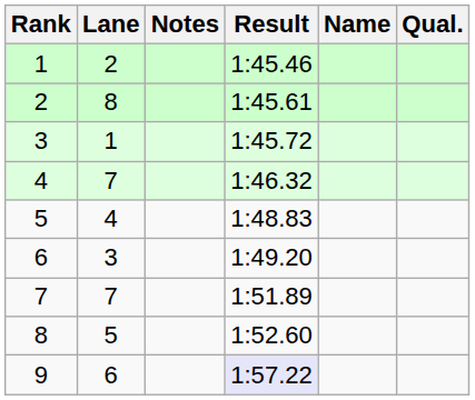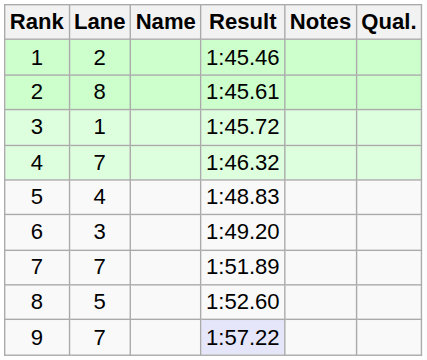 <table class="wikitable sortable" style="text-align:center">
 <tr>
 <th>Rank</th>
 <th>Lane</th>
+<th>Name</th>
+<th>Result</th>
 <th>Notes</th>
-<th>Result</th>
-<th>Name</th>
 <th>Qual.</th>
 </tr>
 <tr bgcolor=ccffcc>
 <td>1</td>
 <td>2</td>
+<td align="left"></td>
+<td>1:45.46</td>
 <td></td>
-<td>1:45.46</td>
-<td align="left"></td>
 <td></td>
 </tr>
 <tr bgcolor=ccffcc>
 <td>2</td>
 <td>8</td>
+<td align="left"></td>
+<td>1:45.61</td>
 <td></td>
-<td>1:45.61</td>
-<td align="left"></td>
 <td></td>
 </tr>
 <tr bgcolor=ddffdd>
 <td>3</td>
 <td>1</td>
+<td align="left"></td>
+<td>1:45.72</td>
 <td></td>
-<td>1:45.72</td>
-<td align="left"></td>
 <td></td>
 </tr>
 <tr bgcolor=ddffdd>
 <td>4</td>
 <td>7</td>
+<td align="left"></td>
+<td>1:46.32</td>
 <td></td>
-<td>1:46.32</td>
-<td align="left"></td>
 <td></td>
 </tr>
 <tr>
 <td>5</td>
 <td>4</td>
+<td align="left"></td>
+<td>1:48.83</td>
 <td></td>
-<td>1:48.83</td>
-<td align="left"></td>
 <td></td>
 </tr>
 <tr>
 <td>6</td>
 <td>3</td>
+<td align="left"></td>
+<td>1:49.20</td>
 <td></td>
-<td>1:49.20</td>
-<td align="left"></td>
 <td></td>
 </tr>
 <tr>
 <td>7</td>
 <td>7</td>
+<td align="left"></td>
+<td>1:51.89</td>
 <td></td>
-<td>1:51.89</td>
-<td align="left"></td>
 <td></td>
 </tr>
 <tr>
 <td>8</td>
 <td>5</td>
+<td align="left"></td>
+<td>1:52.60</td>
 <td></td>
-<td>1:52.60</td>
-<td align="left"></td>
 <td></td>
 </tr>
 <tr>
 <td>9</td>
-<td>6</td>
+<td>7</td>
 <td></td>
 <td style="background: lavender;">1:57.22</td>
 <td></td>
 <td></td>
 </tr>
 </table>
